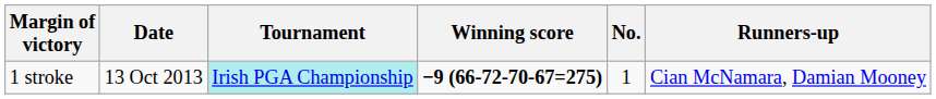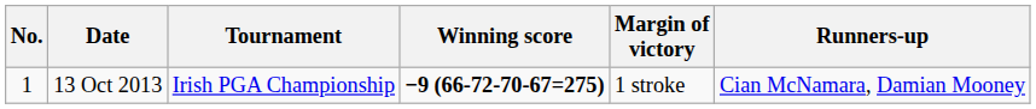 <table class="wikitable" style="font-size:95%;">
 <tr>
-<th>Margin of<br>victory</th>
+<th>No.</th>
 <th>Date</th>
 <th>Tournament</th>
 <th>Winning score</th>
-<th>No.</th>
+<th>Margin of<br>victory</th>
 <th>Runners-up</th>
 </tr>
 <tr>
+<td align=center>1</td>
+<td align=right>13 Oct 2013</td>
+<td><a href='#'>Irish PGA Championship</a></td>
+<td><strong>−9 (66-72-70-67=275)</strong></td>
 <td>1 stroke</td>
-<td align=right>13 Oct 2013</td>
-<td style="background: paleturquoise;"><a href='#'>Irish PGA Championship</a></td>
-<td><strong>−9 (66-72-70-67=275)</strong></td>
-<td align=center>1</td>
 <td> <a href='#'>Cian McNamara</a>,  <a href='#'>Damian Mooney</a></td>
 </tr>
 </table>
